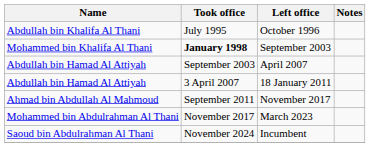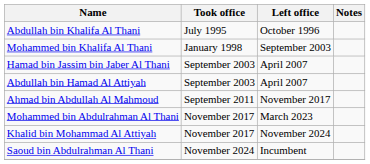 <table class="wikitable">
 <tr>
 <th>Name</th>
 <th>Took office</th>
 <th>Left office</th>
 <th>Notes</th>
 </tr>
 <tr>
 <td><a href='#'>Abdullah bin Khalifa Al Thani</a></td>
 <td>July 1995</td>
 <td>October 1996</td>
 <td></td>
 </tr>
 <tr>
 <td><a href='#'>Mohammed bin Khalifa Al Thani</a></td>
-<td><strong>January 1998</strong></td>
+<td>January 1998</td>
 <td>September 2003</td>
+<td></td>
+</tr>
+<tr>
+<td><a href='#'>Hamad bin Jassim bin Jaber Al Thani</a></td>
+<td>September 2003</td>
+<td>April 2007</td>
 <td></td>
 </tr>
 <tr>
 <td><a href='#'>Abdullah bin Hamad Al Attiyah</a></td>
 <td>September 2003</td>
 <td>April 2007</td>
-<td></td>
-</tr>
-<tr>
-<td><a href='#'>Abdullah bin Hamad Al Attiyah</a></td>
-<td>3 April 2007</td>
-<td>18 January 2011</td>
 <td></td>
 </tr>
 <tr>
 <td><a href='#'>Ahmad bin Abdullah Al Mahmoud</a></td>
 <td>September 2011</td>
 <td>November 2017</td>
 <td></td>
 </tr>
 <tr>
 <td><a href='#'>Mohammed bin Abdulrahman Al Thani</a></td>
 <td>November 2017</td>
 <td>March 2023</td>
 <td></td>
 </tr>
 <tr>
+<td><a href='#'>Khalid bin Mohammad Al Attiyah</a></td>
+<td>November 2017</td>
+<td>November 2024</td>
+<td></td>
+</tr>
+<tr>
 <td><a href='#'>Saoud bin Abdulrahman Al Thani</a></td>
 <td>November 2024</td>
 <td>Incumbent</td>
 <td></td>
 </tr>
 <tr>
 </tr>
 </table>
